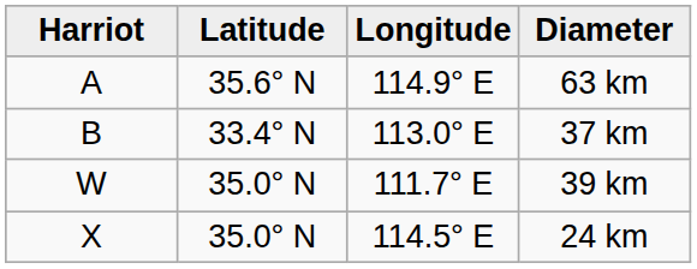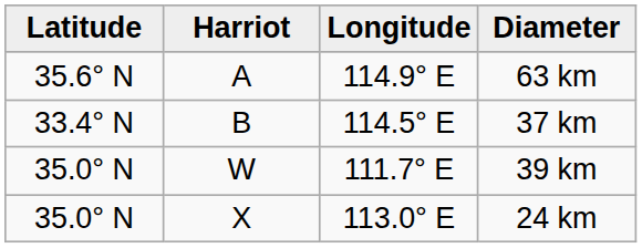 <table class="wikitable">
 <tr>
+<th width="25%" style="background:#eeeeee;">Latitude</th>
 <th width="25%" style="background:#eeeeee;">Harriot</th>
-<th width="25%" style="background:#eeeeee;">Latitude</th>
 <th width="25%" style="background:#eeeeee;">Longitude</th>
 <th width="25%" style="background:#eeeeee;">Diameter</th>
 </tr>
 <tr>
+<td align="center">35.6° N</td>
 <td align="center">A</td>
-<td align="center">35.6° N</td>
 <td align="center">114.9° E</td>
 <td align="center">63 km</td>
 </tr>
 <tr>
+<td align="center">33.4° N</td>
 <td align="center">B</td>
-<td align="center">33.4° N</td>
-<td align="center">113.0° E</td>
+<td align="center">114.5° E</td>
 <td align="center">37 km</td>
 </tr>
 <tr>
+<td align="center">35.0° N</td>
 <td align="center">W</td>
-<td align="center">35.0° N</td>
 <td align="center">111.7° E</td>
 <td align="center">39 km</td>
 </tr>
 <tr>
+<td align="center">35.0° N</td>
 <td align="center">X</td>
-<td align="center">35.0° N</td>
-<td align="center">114.5° E</td>
+<td align="center">113.0° E</td>
 <td align="center">24 km</td>
 </tr>
 </table>
